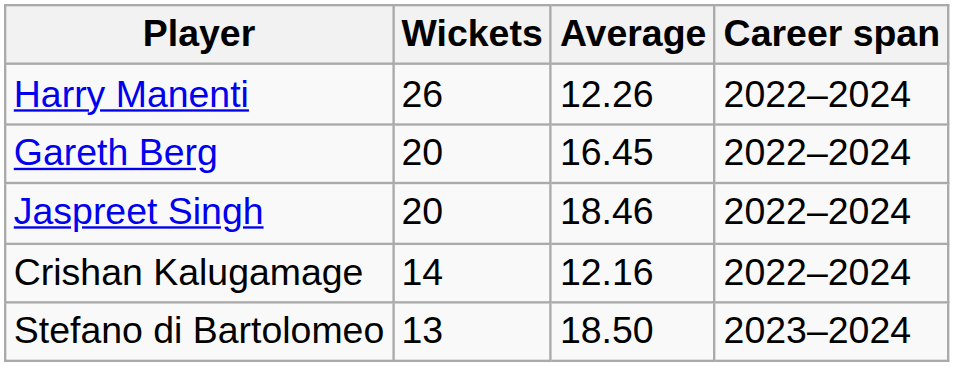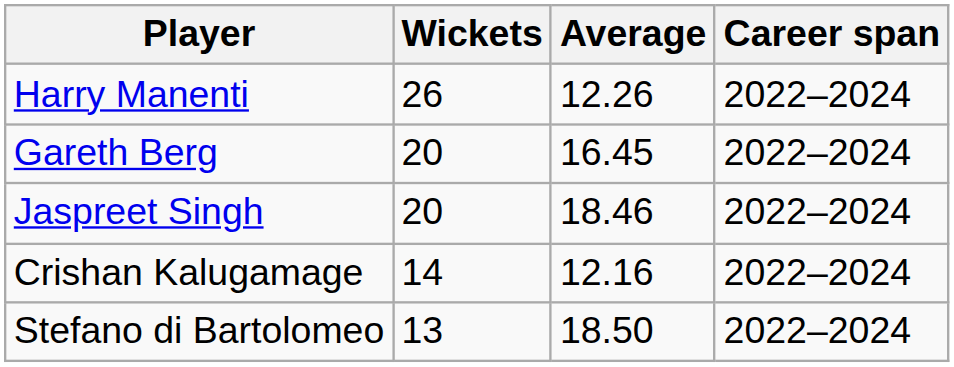 <table class="wikitable">
 <tr>
 <th>Player</th>
 <th>Wickets</th>
 <th>Average</th>
 <th>Career span</th>
 </tr>
 <tr>
 <td><a href='#'>Harry Manenti</a></td>
 <td>26</td>
 <td>12.26</td>
 <td>2022–2024</td>
 </tr>
 <tr>
 <td><a href='#'>Gareth Berg</a></td>
 <td>20</td>
 <td>16.45</td>
 <td>2022–2024</td>
 </tr>
 <tr>
 <td><a href='#'>Jaspreet Singh</a></td>
 <td>20</td>
 <td>18.46</td>
 <td>2022–2024</td>
 </tr>
 <tr>
 <td>Crishan Kalugamage</td>
 <td>14</td>
 <td>12.16</td>
 <td>2022–2024</td>
 </tr>
 <tr>
 <td>Stefano di Bartolomeo</td>
 <td>13</td>
 <td>18.50</td>
-<td>2023–2024</td>
+<td>2022–2024</td>
 </tr>
 </table>
